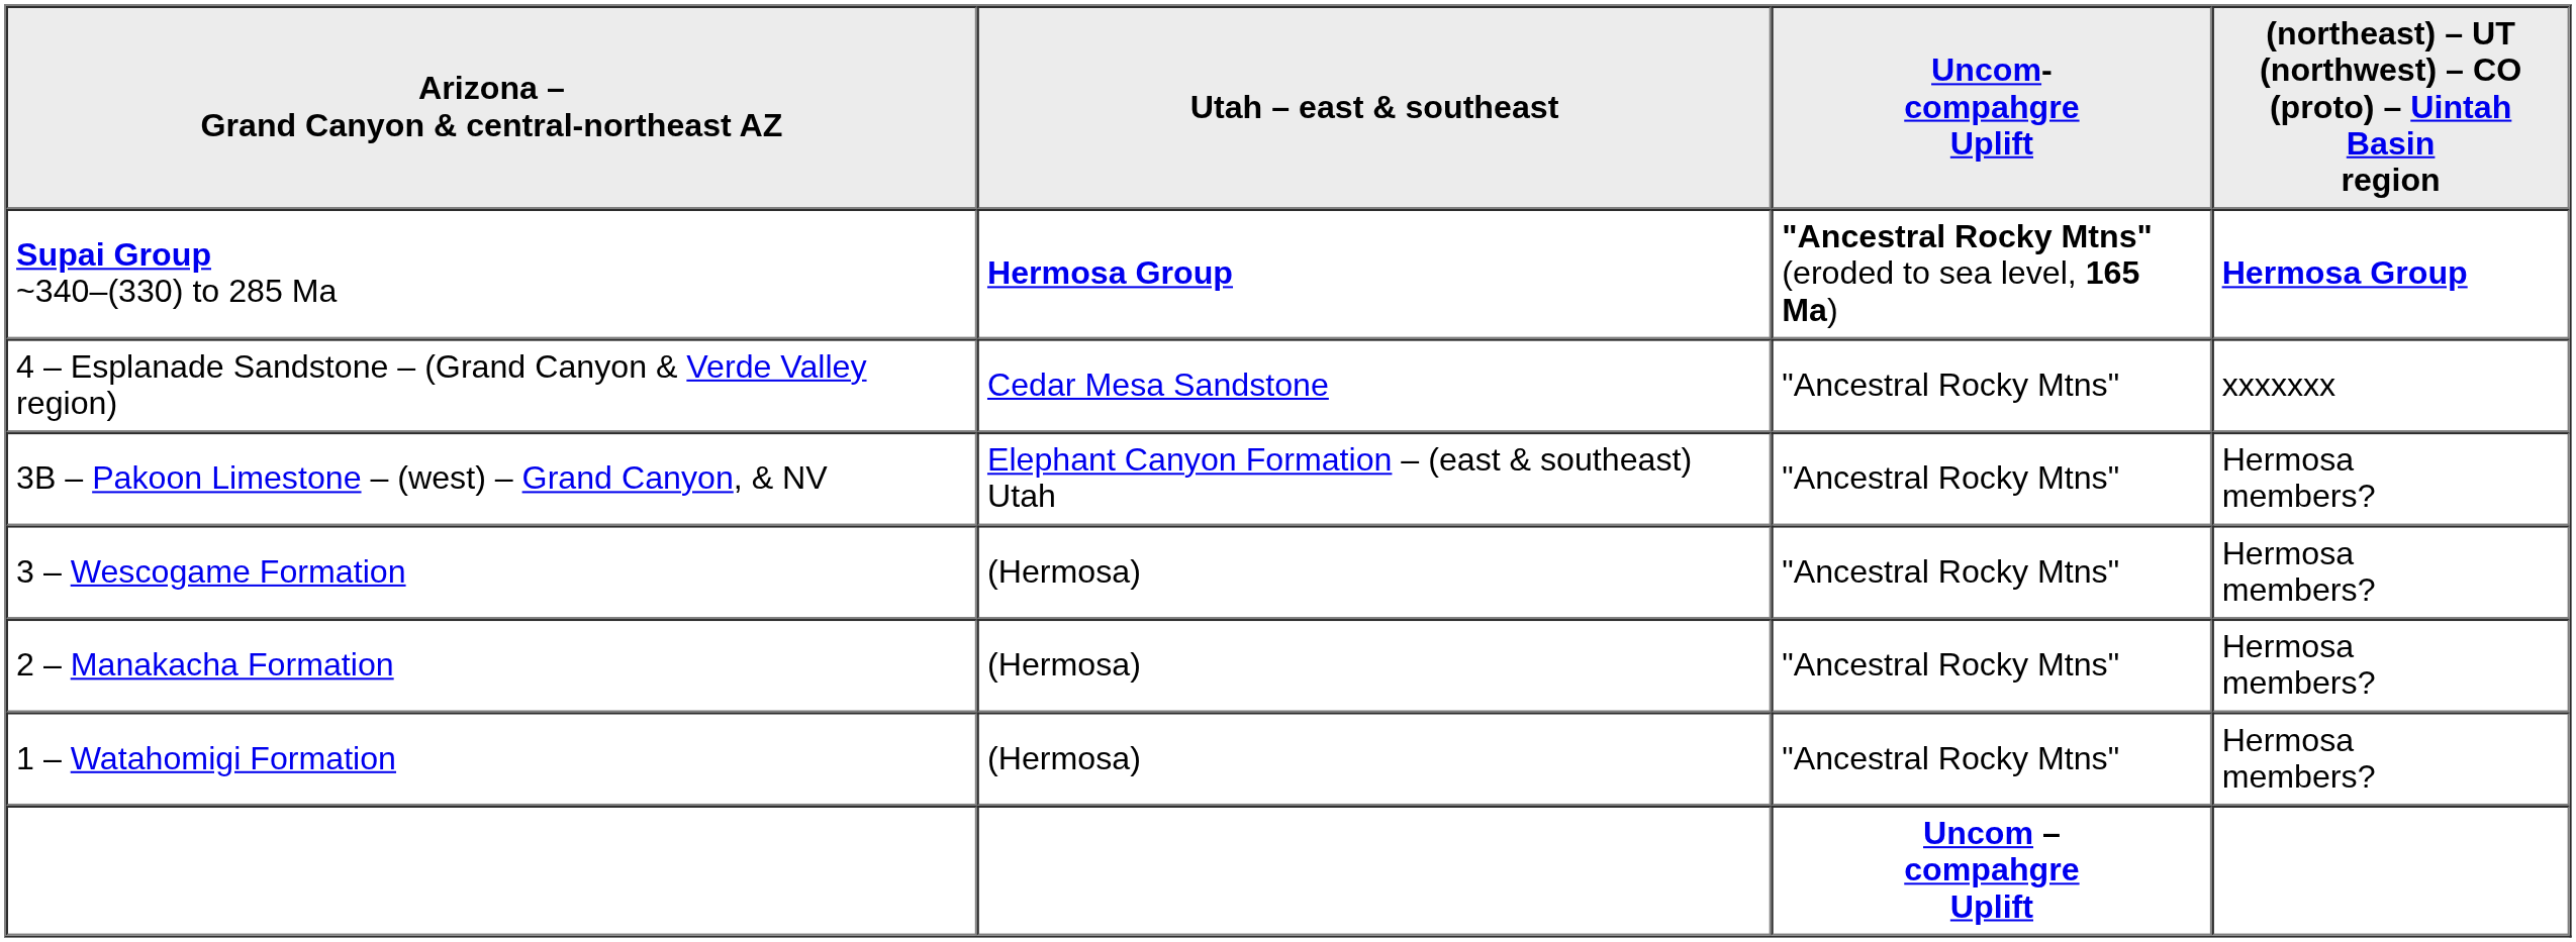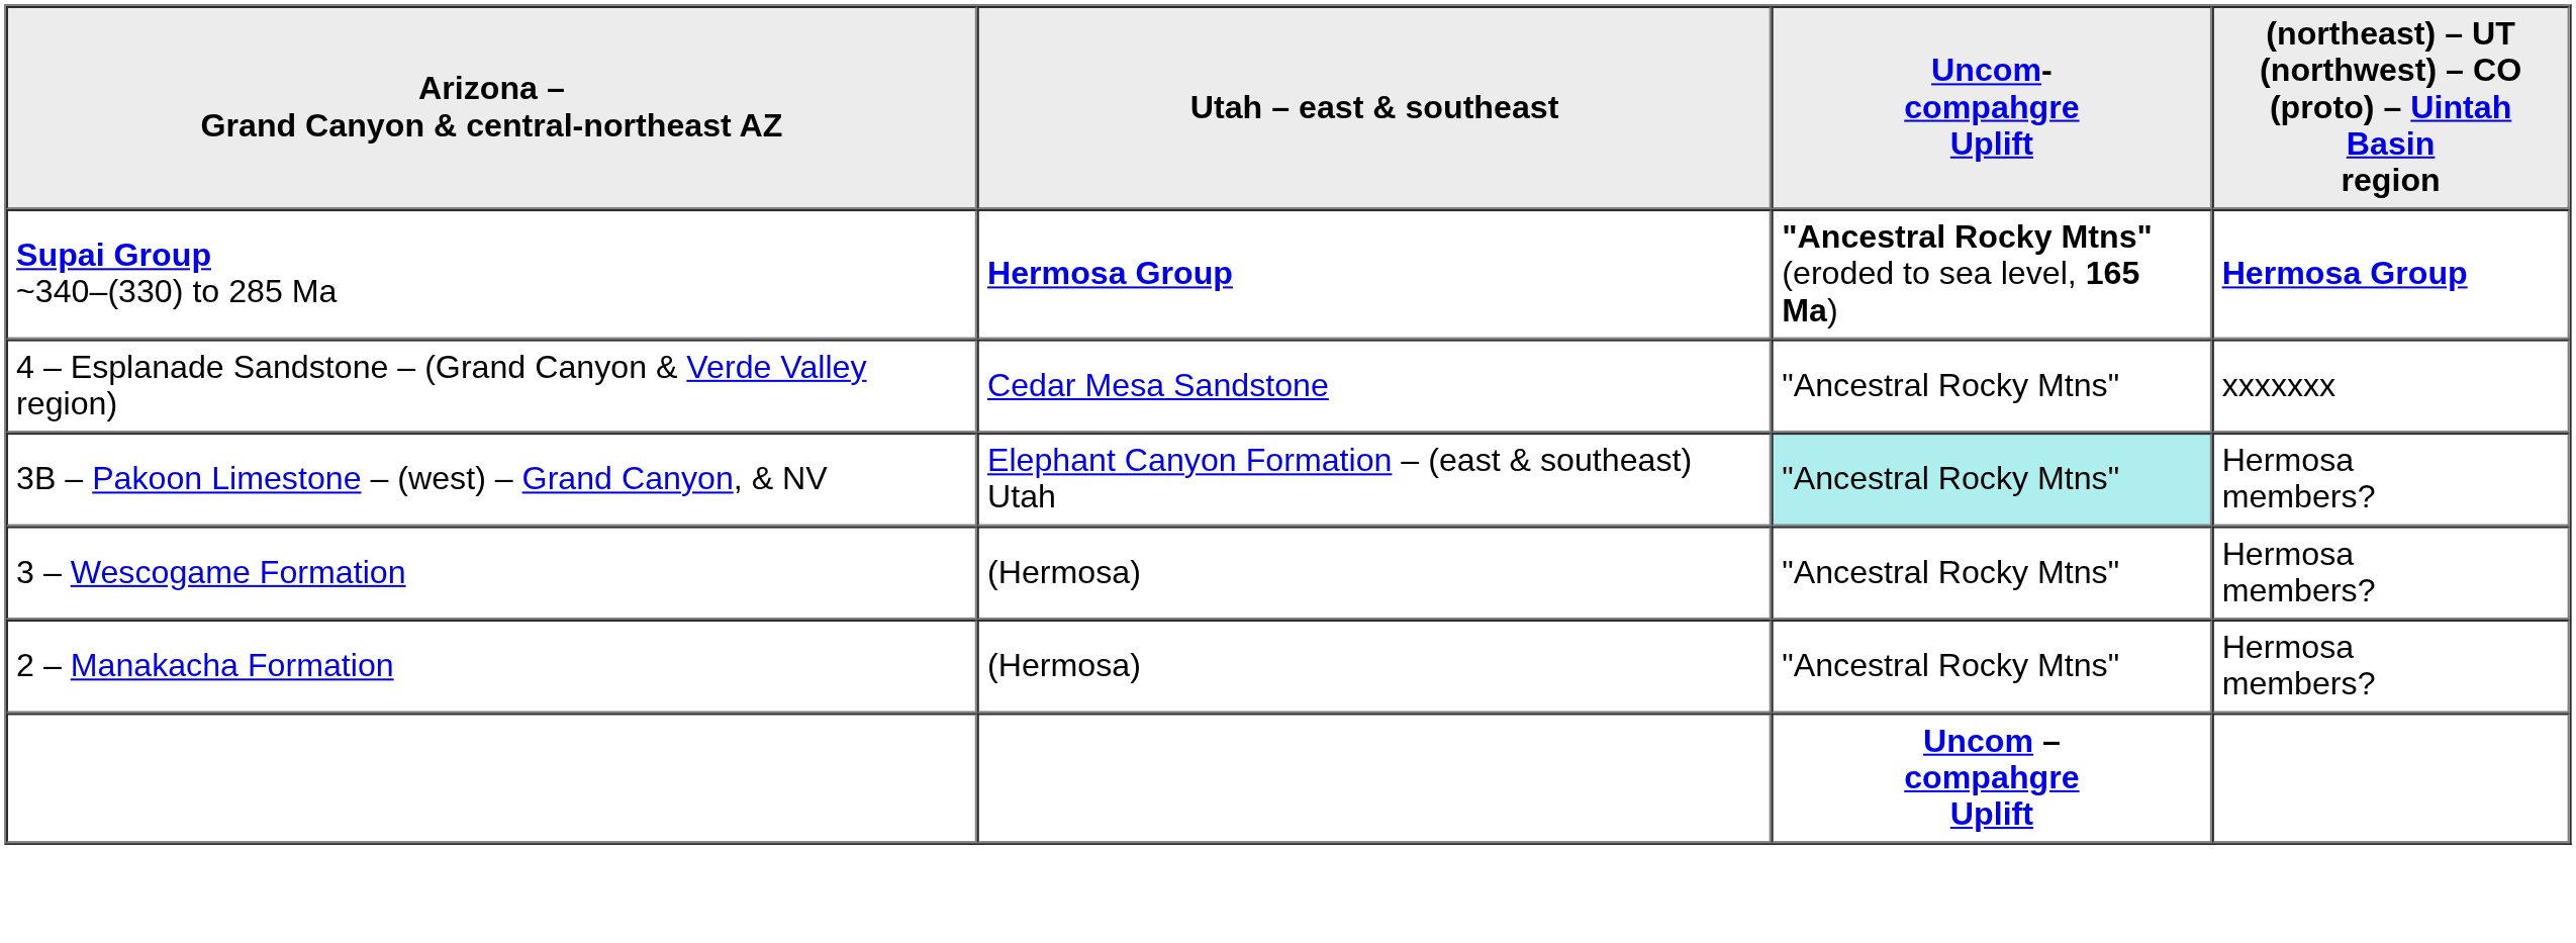 <table cellspacing=0 cellpadding=4 border=1>
 <tr bgcolor="#ececec" style="text-align:center;">
 <th>Arizona –<br>Grand Canyon & central-northeast AZ</th>
 <th>Utah – east & southeast</th>
 <th><a href='#'>Uncom</a>-<br><a href='#'>compahgre</a><br><a href='#'>Uplift</a></th>
 <th>(northeast) – UT<br>(northwest) – CO<br>(proto) – <a href='#'>Uintah Basin</a> <br>region</th>
 </tr>
 <tr>
 <td><strong><a href='#'>Supai Group</a></strong><br>~340–(330) to 285 Ma</td>
 <td><strong><a href='#'>Hermosa Group</a></strong></td>
 <td><strong>"Ancestral Rocky Mtns"</strong><br>(eroded to sea level, <strong>165 Ma</strong>)</td>
 <td><strong><a href='#'>Hermosa Group</a></strong></td>
 </tr>
 <tr>
 <td>4 – Esplanade Sandstone – (Grand Canyon & <a href='#'>Verde Valley</a> region)</td>
 <td><a href='#'>Cedar Mesa Sandstone</a></td>
 <td>"Ancestral Rocky Mtns"</td>
 <td>xxxxxxx</td>
 </tr>
 <tr>
 <td>3B – <a href='#'>Pakoon Limestone</a> – (west) – <a href='#'>Grand Canyon</a>, & NV</td>
 <td><a href='#'>Elephant Canyon Formation</a> – (east & southeast) Utah</td>
-<td>"Ancestral Rocky Mtns"</td>
+<td style="background: paleturquoise;">"Ancestral Rocky Mtns"</td>
 <td>Hermosa<br>members?</td>
 </tr>
 <tr>
 <td>3 – <a href='#'>Wescogame Formation</a></td>
 <td>(Hermosa)</td>
 <td>"Ancestral Rocky Mtns"</td>
 <td>Hermosa<br>members?</td>
 </tr>
 <tr>
 <td>2 – <a href='#'>Manakacha Formation</a></td>
 <td>(Hermosa)</td>
 <td>"Ancestral Rocky Mtns"</td>
 <td>Hermosa<br>members?</td>
 </tr>
 <tr>
-<td>1 – <a href='#'>Watahomigi Formation</a></td>
-<td>(Hermosa)</td>
-<td>"Ancestral Rocky Mtns"</td>
-<td>Hermosa<br>members?</td>
-</tr>
-<tr>
 <th></th>
 <th></th>
 <th><strong><a href='#'>Uncom</a> – </strong><br><strong><a href='#'>compahgre</a></strong><br><strong><a href='#'>Uplift</a></strong></th>
 <th></th>
 </tr>
 <tr>
 </tr>
 </table>
